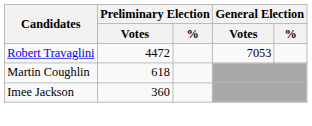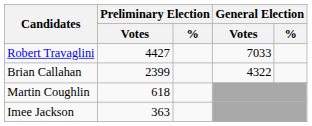 <table class=wikitable>
 <tr>
 <th colspan=1 rowspan=2><strong>Candidates</strong></th>
 <th colspan=2><strong>Preliminary Election</strong></th>
 <th colspan=2><strong>General Election</strong></th>
 </tr>
 <tr>
 <th>Votes</th>
 <th>%</th>
 <th>Votes</th>
 <th>%</th>
 </tr>
 <tr>
 <td><a href='#'>Robert Travaglini</a></td>
-<td align="right">4472</td>
+<td align="right">4427</td>
 <td align="right"></td>
-<td align="right">7053</td>
+<td align="right">7033</td>
+<td align="right"></td>
+</tr>
+<tr>
+<td>Brian Callahan</td>
+<td align="right">2399</td>
+<td align="right"></td>
+<td align="right">4322</td>
 <td align="right"></td>
 </tr>
 <tr>
 <td>Martin Coughlin</td>
 <td align="right">618</td>
 <td align="right"></td>
 <td colspan=2 bgcolor=darkgray> </td>
 </tr>
 <tr>
 <td>Imee Jackson</td>
-<td align="right">360</td>
+<td align="right">363</td>
 <td align="right"></td>
 <td colspan=2 bgcolor=darkgray> </td>
 </tr>
 </table>
